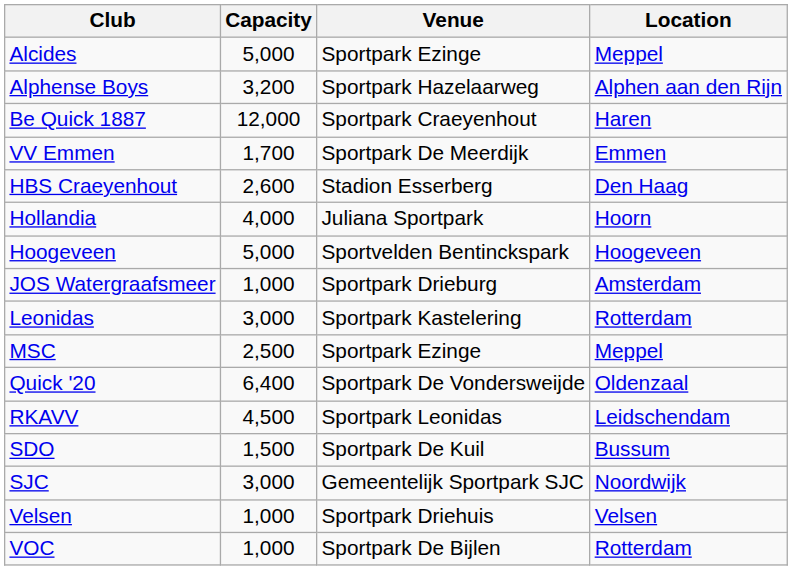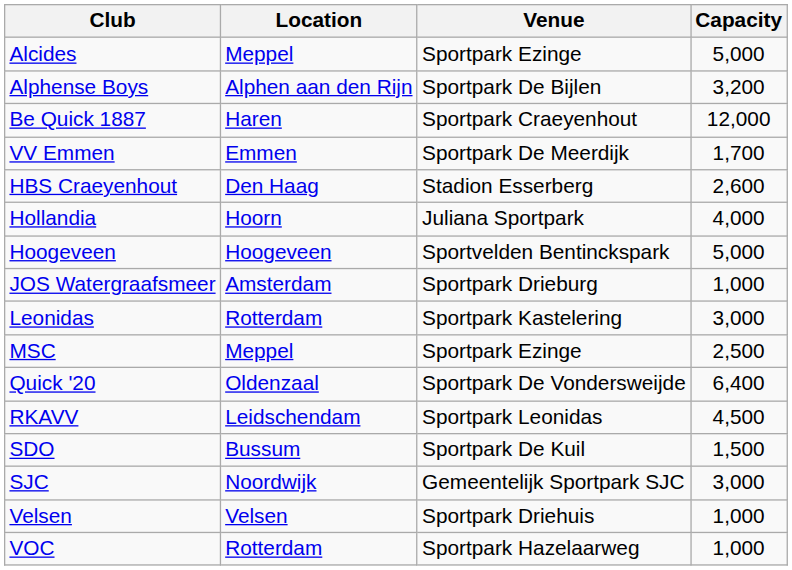 <table class="wikitable sortable">
 <tr>
 <th>Club</th>
+<th>Location</th>
+<th>Venue</th>
 <th>Capacity</th>
-<th>Venue</th>
-<th>Location</th>
 </tr>
 <tr>
 <td><a href='#'>Alcides</a></td>
+<td><a href='#'>Meppel</a></td>
+<td>Sportpark Ezinge</td>
 <td style="text-align: center;">5,000</td>
-<td>Sportpark Ezinge</td>
-<td><a href='#'>Meppel</a></td>
 </tr>
 <tr>
 <td><a href='#'>Alphense Boys</a></td>
+<td><a href='#'>Alphen aan den Rijn</a></td>
+<td>Sportpark De Bijlen</td>
 <td style="text-align: center;">3,200</td>
-<td>Sportpark Hazelaarweg</td>
-<td><a href='#'>Alphen aan den Rijn</a></td>
 </tr>
 <tr>
 <td><a href='#'>Be Quick 1887</a></td>
+<td><a href='#'>Haren</a></td>
+<td>Sportpark Craeyenhout</td>
 <td style="text-align: center;">12,000</td>
-<td>Sportpark Craeyenhout</td>
-<td><a href='#'>Haren</a></td>
 </tr>
 <tr>
 <td><a href='#'>VV Emmen</a></td>
+<td><a href='#'>Emmen</a></td>
+<td>Sportpark De Meerdijk</td>
 <td style="text-align: center;">1,700</td>
-<td>Sportpark De Meerdijk</td>
-<td><a href='#'>Emmen</a></td>
 </tr>
 <tr>
 <td><a href='#'>HBS Craeyenhout</a></td>
+<td><a href='#'>Den Haag</a></td>
+<td>Stadion Esserberg</td>
 <td style="text-align: center;">2,600</td>
-<td>Stadion Esserberg</td>
-<td><a href='#'>Den Haag</a></td>
 </tr>
 <tr>
 <td><a href='#'>Hollandia</a></td>
+<td><a href='#'>Hoorn</a></td>
+<td>Juliana Sportpark</td>
 <td style="text-align: center;">4,000</td>
-<td>Juliana Sportpark</td>
-<td><a href='#'>Hoorn</a></td>
 </tr>
 <tr>
 <td><a href='#'>Hoogeveen</a></td>
+<td><a href='#'>Hoogeveen</a></td>
+<td>Sportvelden Bentinckspark</td>
 <td style="text-align: center;">5,000</td>
-<td>Sportvelden Bentinckspark</td>
-<td><a href='#'>Hoogeveen</a></td>
 </tr>
 <tr>
 <td><a href='#'>JOS Watergraafsmeer</a></td>
+<td><a href='#'>Amsterdam</a></td>
+<td>Sportpark Drieburg</td>
 <td style="text-align: center;">1,000</td>
-<td>Sportpark Drieburg</td>
-<td><a href='#'>Amsterdam</a></td>
 </tr>
 <tr>
 <td><a href='#'>Leonidas</a></td>
+<td><a href='#'>Rotterdam</a></td>
+<td>Sportpark Kastelering</td>
 <td style="text-align: center;">3,000</td>
-<td>Sportpark Kastelering</td>
-<td><a href='#'>Rotterdam</a></td>
 </tr>
 <tr>
 <td><a href='#'>MSC</a></td>
+<td><a href='#'>Meppel</a></td>
+<td>Sportpark Ezinge</td>
 <td style="text-align: center;">2,500</td>
-<td>Sportpark Ezinge</td>
-<td><a href='#'>Meppel</a></td>
 </tr>
 <tr>
 <td><a href='#'>Quick '20</a></td>
+<td><a href='#'>Oldenzaal</a></td>
+<td>Sportpark De Vondersweijde</td>
 <td style="text-align: center;">6,400</td>
-<td>Sportpark De Vondersweijde</td>
-<td><a href='#'>Oldenzaal</a></td>
 </tr>
 <tr>
 <td><a href='#'>RKAVV</a></td>
+<td><a href='#'>Leidschendam</a></td>
+<td>Sportpark Leonidas</td>
 <td style="text-align: center;">4,500</td>
-<td>Sportpark Leonidas</td>
-<td><a href='#'>Leidschendam</a></td>
 </tr>
 <tr>
 <td><a href='#'>SDO</a></td>
+<td><a href='#'>Bussum</a></td>
+<td>Sportpark De Kuil</td>
 <td style="text-align: center;">1,500</td>
-<td>Sportpark De Kuil</td>
-<td><a href='#'>Bussum</a></td>
 </tr>
 <tr>
 <td><a href='#'>SJC</a></td>
+<td><a href='#'>Noordwijk</a></td>
+<td>Gemeentelijk Sportpark SJC</td>
 <td style="text-align: center;">3,000</td>
-<td>Gemeentelijk Sportpark SJC</td>
-<td><a href='#'>Noordwijk</a></td>
 </tr>
 <tr>
 <td><a href='#'>Velsen</a></td>
+<td><a href='#'>Velsen</a></td>
+<td>Sportpark Driehuis</td>
 <td style="text-align: center;">1,000</td>
-<td>Sportpark Driehuis</td>
-<td><a href='#'>Velsen</a></td>
 </tr>
 <tr>
 <td><a href='#'>VOC</a></td>
+<td><a href='#'>Rotterdam</a></td>
+<td>Sportpark Hazelaarweg</td>
 <td style="text-align: center;">1,000</td>
-<td>Sportpark De Bijlen</td>
-<td><a href='#'>Rotterdam</a></td>
 </tr>
 </table>
